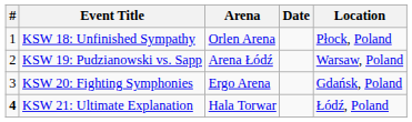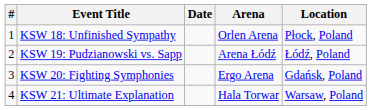 <table class="sortable wikitable succession-box" style="margin:1.0em auto; font-size:90%;">
 <tr>
 <th scope="col">#</th>
 <th scope="col">Event Title</th>
+<th scope="col">Date</th>
 <th scope="col">Arena</th>
-<th scope="col">Date</th>
 <th scope="col">Location</th>
 </tr>
 <tr>
 <td align=center>1</td>
 <td><a href='#'>KSW 18: Unfinished Sympathy</a></td>
+<td></td>
 <td><a href='#'>Orlen Arena</a></td>
-<td></td>
 <td> <a href='#'>Płock</a>, <a href='#'>Poland</a></td>
 </tr>
 <tr>
 <td align=center>2</td>
 <td><a href='#'>KSW 19: Pudzianowski vs. Sapp</a></td>
+<td></td>
 <td><a href='#'>Arena Łódź</a></td>
-<td></td>
-<td> <a href='#'>Warsaw</a>, <a href='#'>Poland</a></td>
+<td> <a href='#'>Łódź</a>, <a href='#'>Poland</a></td>
 </tr>
 <tr>
 <td align=center>3</td>
 <td><a href='#'>KSW 20: Fighting Symphonies</a></td>
+<td></td>
 <td><a href='#'>Ergo Arena</a></td>
-<td></td>
 <td> <a href='#'>Gdańsk</a>, <a href='#'>Poland</a></td>
 </tr>
 <tr>
-<td align=center><strong>4</strong></td>
+<td align=center>4</td>
 <td><a href='#'>KSW 21: Ultimate Explanation</a></td>
+<td></td>
 <td><a href='#'>Hala Torwar</a></td>
-<td></td>
-<td> <a href='#'>Łódź</a>, <a href='#'>Poland</a></td>
+<td> <a href='#'>Warsaw</a>, <a href='#'>Poland</a></td>
 </tr>
 </table>
